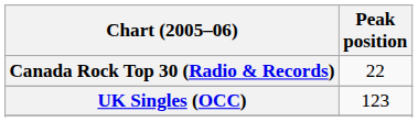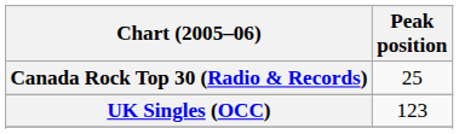 <table class="wikitable sortable plainrowheaders">
 <tr>
 <th>Chart (2005–06)</th>
 <th>Peak<br>position</th>
 </tr>
 <tr>
 <th scope="row">Canada Rock Top 30 (<a href='#'>Radio & Records</a>)</th>
-<td align="center">22</td>
+<td align="center">25</td>
 </tr>
 <tr>
 </tr>
 <tr>
 <th scope="row"><a href='#'>UK Singles</a> (<a href='#'>OCC</a>)</th>
 <td style="text-align:center;">123</td>
 </tr>
 <tr>
 </tr>
 <tr>
 </tr>
 <tr>
 </tr>
 <tr>
 </tr>
 <tr>
 </tr>
 </table>
